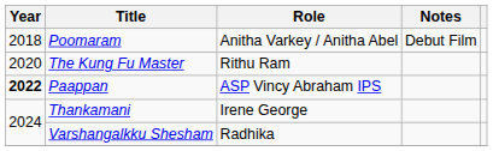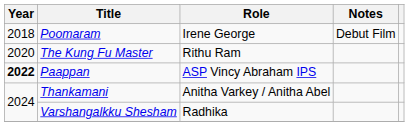 <table class="wikitable plainrowheaders sortable" style="margin-right: 0;">
 <tr>
 <th scope="col">Year</th>
 <th scope="col">Title</th>
 <th scope="col">Role</th>
 <th scope="col" class="unsortable">Notes</th>
 <th scope="col" class="unsortable"></th>
 </tr>
 <tr>
 <td>2018</td>
 <td><em><a href='#'>Poomaram</a></em></td>
-<td>Anitha Varkey / Anitha Abel</td>
+<td>Irene George</td>
 <td>Debut Film</td>
 <td></td>
 </tr>
 <tr>
 <td>2020</td>
 <td><em><a href='#'>The Kung Fu Master</a></em></td>
 <td>Rithu Ram</td>
 <td></td>
 <td></td>
 </tr>
 <tr>
 <td><strong>2022</strong></td>
 <td><em><a href='#'>Paappan</a></em></td>
 <td><a href='#'>ASP</a> Vincy Abraham <a href='#'>IPS</a></td>
 <td></td>
 <td></td>
 </tr>
 <tr>
 <td rowspan=2>2024</td>
 <td><em><a href='#'>Thankamani</a></em></td>
-<td>Irene George</td>
+<td>Anitha Varkey / Anitha Abel</td>
 <td></td>
 <td></td>
 </tr>
 <tr>
 <td><em><a href='#'>Varshangalkku Shesham</a></em></td>
 <td>Radhika</td>
 <td></td>
 <td></td>
 </tr>
 <tr>
 </tr>
 </table>
